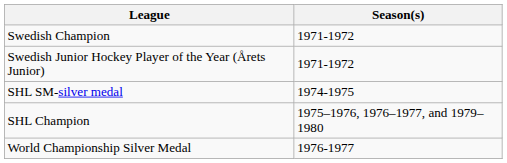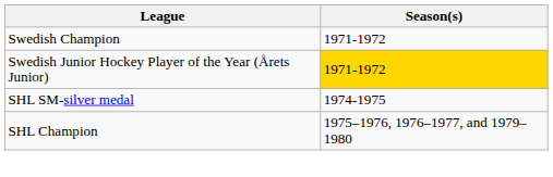 <table class="wikitable">
 <tr>
 <th>League</th>
 <th>Season(s)</th>
 </tr>
 <tr>
 <td>Swedish Champion</td>
 <td>1971-1972</td>
 </tr>
 <tr>
 <td>Swedish Junior Hockey Player of the Year (Årets Junior)</td>
-<td>1971-1972</td>
+<td style="background: gold;">1971-1972</td>
 </tr>
 <tr>
 <td>SHL SM-<a href='#'>silver medal</a></td>
 <td>1974-1975</td>
 </tr>
 <tr>
 <td>SHL Champion</td>
 <td>1975–1976, 1976–1977, and 1979–1980</td>
 </tr>
-<tr>
-<td>World Championship Silver Medal</td>
-<td>1976-1977</td>
-</tr>
 </table>
